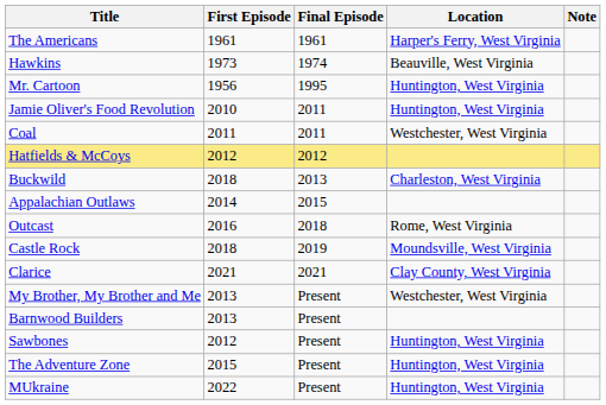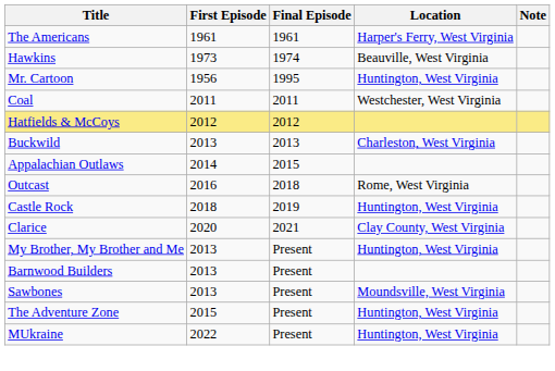 <table class="wikitable sortable">
 <tr>
 <th>Title</th>
 <th>First Episode</th>
 <th>Final Episode</th>
 <th>Location</th>
 <th>Note</th>
 </tr>
 <tr>
 <td><a href='#'>The Americans</a></td>
 <td>1961</td>
 <td>1961</td>
 <td><a href='#'>Harper's Ferry, West Virginia</a></td>
 <td></td>
 </tr>
 <tr>
 <td><a href='#'>Hawkins</a></td>
 <td>1973</td>
 <td>1974</td>
 <td>Beauville, West Virginia</td>
 <td></td>
 </tr>
 <tr>
 <td><a href='#'>Mr. Cartoon</a></td>
 <td>1956</td>
 <td>1995</td>
 <td><a href='#'>Huntington, West Virginia</a></td>
 <td></td>
 </tr>
 <tr>
-<td><a href='#'>Jamie Oliver's Food Revolution</a></td>
-<td>2010</td>
-<td>2011</td>
-<td><a href='#'>Huntington, West Virginia</a></td>
-<td></td>
-</tr>
-<tr>
 <td><a href='#'>Coal</a></td>
 <td>2011</td>
 <td>2011</td>
 <td>Westchester, West Virginia</td>
 <td></td>
 </tr>
 <tr style="background:#FAEB86;">
 <td><a href='#'>Hatfields & McCoys</a></td>
 <td>2012</td>
 <td>2012</td>
 <td></td>
 <td></td>
 </tr>
 <tr>
 <td><a href='#'>Buckwild</a></td>
-<td>2018</td>
+<td>2013</td>
 <td>2013</td>
 <td><a href='#'>Charleston, West Virginia</a></td>
 <td></td>
 </tr>
 <tr>
 <td><a href='#'>Appalachian Outlaws</a></td>
 <td>2014</td>
 <td>2015</td>
 <td></td>
 <td></td>
 </tr>
 <tr>
 <td><a href='#'>Outcast</a></td>
 <td>2016</td>
 <td>2018</td>
 <td>Rome, West Virginia</td>
 <td></td>
 </tr>
 <tr>
 <td><a href='#'>Castle Rock</a></td>
 <td>2018</td>
 <td>2019</td>
-<td><a href='#'>Moundsville, West Virginia</a></td>
+<td><a href='#'>Huntington, West Virginia</a></td>
 <td></td>
 </tr>
 <tr>
 <td><a href='#'>Clarice</a></td>
-<td>2021</td>
+<td>2020</td>
 <td>2021</td>
 <td><a href='#'>Clay County, West Virginia</a></td>
 <td></td>
 </tr>
 <tr>
 <td><a href='#'>My Brother, My Brother and Me</a></td>
 <td>2013</td>
 <td>Present</td>
-<td>Westchester, West Virginia</td>
+<td><a href='#'>Huntington, West Virginia</a></td>
 <td></td>
 </tr>
 <tr>
 <td><a href='#'>Barnwood Builders</a></td>
 <td>2013</td>
 <td>Present</td>
 <td></td>
 <td></td>
 </tr>
 <tr>
 <td><a href='#'>Sawbones</a></td>
-<td>2012</td>
+<td>2013</td>
 <td>Present</td>
-<td><a href='#'>Huntington, West Virginia</a></td>
+<td><a href='#'>Moundsville, West Virginia</a></td>
 <td></td>
 </tr>
 <tr>
 <td><a href='#'>The Adventure Zone</a></td>
 <td>2015</td>
 <td>Present</td>
 <td><a href='#'>Huntington, West Virginia</a></td>
 <td></td>
 </tr>
 <tr>
 <td><a href='#'>MUkraine</a></td>
 <td>2022</td>
 <td>Present</td>
 <td><a href='#'>Huntington, West Virginia</a></td>
 <td></td>
 </tr>
 </table>
